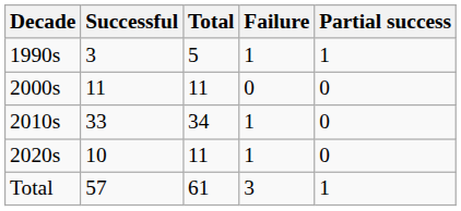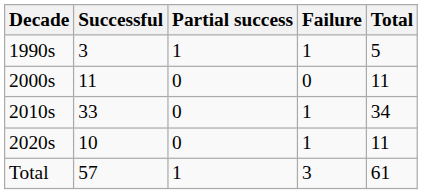 <table class="wikitable">
 <tr>
 <th>Decade</th>
 <th>Successful</th>
+<th>Partial success</th>
+<th>Failure</th>
 <th>Total</th>
-<th>Failure</th>
-<th>Partial success</th>
 </tr>
 <tr>
 <td>1990s</td>
 <td>3</td>
-<td>5</td>
 <td>1</td>
 <td>1</td>
+<td>5</td>
 </tr>
 <tr>
 <td>2000s</td>
 <td>11</td>
-<td>11</td>
 <td>0</td>
 <td>0</td>
+<td>11</td>
 </tr>
 <tr>
 <td>2010s</td>
 <td>33</td>
+<td>0</td>
+<td>1</td>
 <td>34</td>
-<td>1</td>
-<td>0</td>
 </tr>
 <tr>
 <td>2020s</td>
 <td>10</td>
+<td>0</td>
+<td>1</td>
 <td>11</td>
-<td>1</td>
-<td>0</td>
 </tr>
 <tr>
 <td>Total</td>
 <td>57</td>
+<td>1</td>
+<td>3</td>
 <td>61</td>
-<td>3</td>
-<td>1</td>
 </tr>
 </table>
